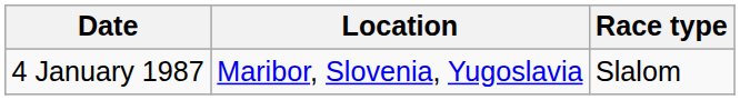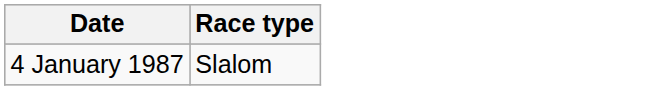 <table class="wikitable">
 <tr>
 <th>Date</th>
-<th>Location</th>
 <th>Race type</th>
 </tr>
 <tr>
 <td>4 January 1987</td>
-<td><a href='#'>Maribor</a>, <a href='#'>Slovenia</a>, <a href='#'>Yugoslavia</a></td>
 <td>Slalom</td>
 </tr>
 </table>
